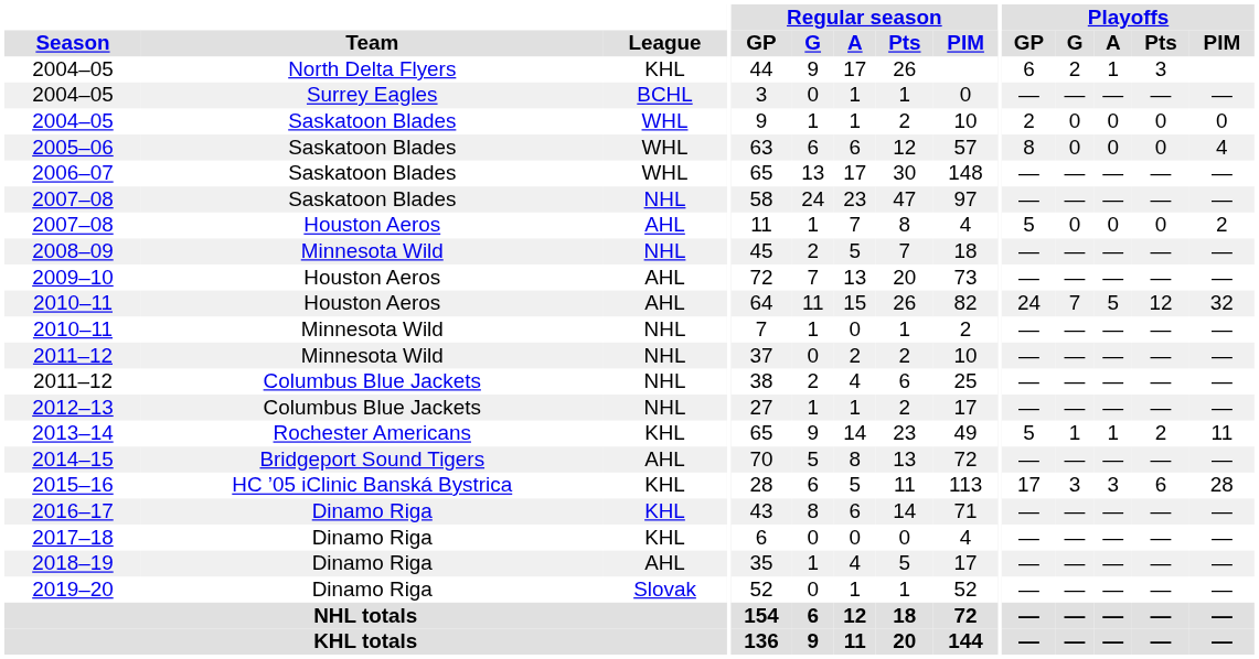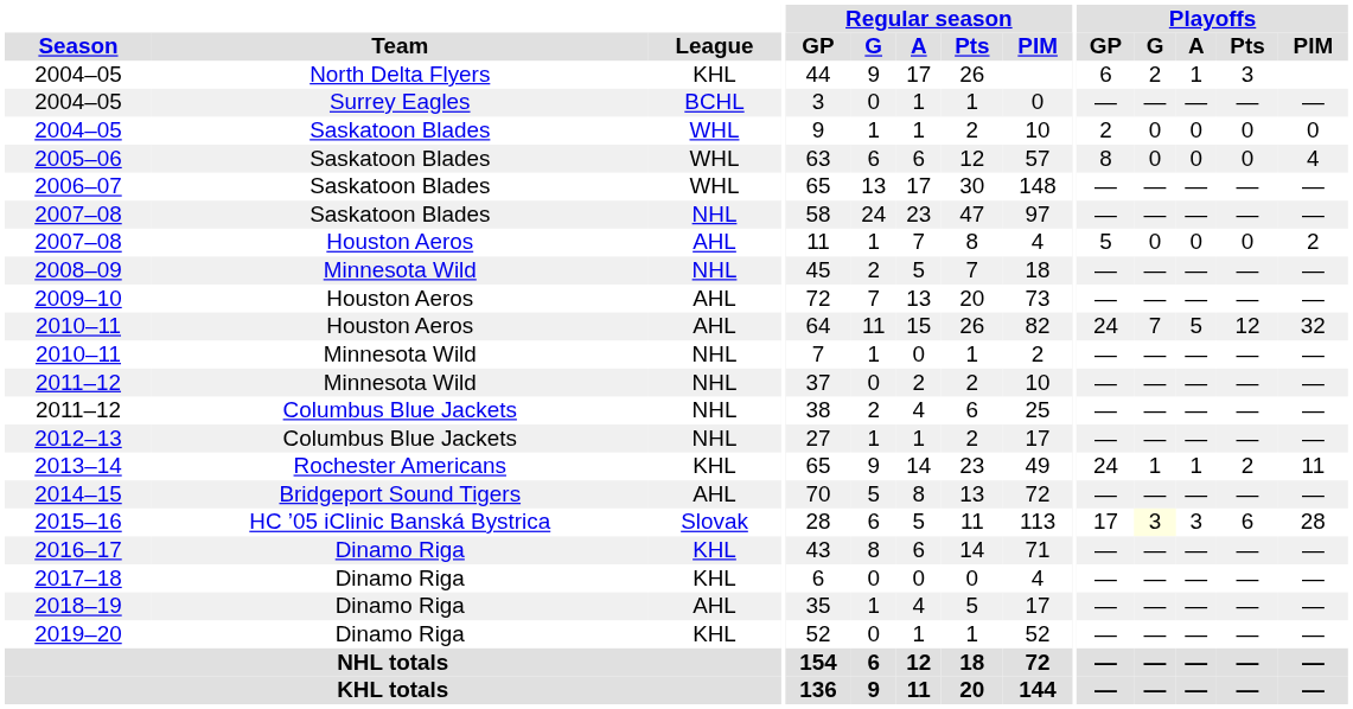 <table border="0" cellpadding="1" cellspacing="0" style="text-align:center; width:60em">
 <tr bgcolor="#e0e0e0">
 <th colspan="3" bgcolor="#ffffff"></th>
 <th rowspan="99" bgcolor="#ffffff"></th>
 <th colspan="5"><a href='#'>Regular season</a></th>
 <th rowspan="99" bgcolor="#ffffff"></th>
 <th colspan="5"><a href='#'>Playoffs</a></th>
 </tr>
 <tr bgcolor="#e0e0e0">
 <th><a href='#'>Season</a></th>
 <th>Team</th>
 <th>League</th>
 <th>GP</th>
 <th><a href='#'>G</a></th>
 <th><a href='#'>A</a></th>
 <th><a href='#'>Pts</a></th>
 <th><a href='#'>PIM</a></th>
 <th>GP</th>
 <th>G</th>
 <th>A</th>
 <th>Pts</th>
 <th>PIM</th>
 </tr>
 <tr>
 <td>2004–05</td>
 <td><a href='#'>North Delta Flyers</a></td>
 <td>KHL</td>
 <td>44</td>
 <td>9</td>
 <td>17</td>
 <td>26</td>
 <td></td>
 <td>6</td>
 <td>2</td>
 <td>1</td>
 <td>3</td>
 <td></td>
 </tr>
 <tr bgcolor="#f0f0f0">
 <td>2004–05</td>
 <td><a href='#'>Surrey Eagles</a></td>
 <td><a href='#'>BCHL</a></td>
 <td>3</td>
 <td>0</td>
 <td>1</td>
 <td>1</td>
 <td>0</td>
 <td>—</td>
 <td>—</td>
 <td>—</td>
 <td>—</td>
 <td>—</td>
 </tr>
 <tr>
 <td><a href='#'>2004–05</a></td>
 <td><a href='#'>Saskatoon Blades</a></td>
 <td><a href='#'>WHL</a></td>
 <td>9</td>
 <td>1</td>
 <td>1</td>
 <td>2</td>
 <td>10</td>
 <td>2</td>
 <td>0</td>
 <td>0</td>
 <td>0</td>
 <td>0</td>
 </tr>
 <tr bgcolor="#f0f0f0">
 <td><a href='#'>2005–06</a></td>
 <td>Saskatoon Blades</td>
 <td>WHL</td>
 <td>63</td>
 <td>6</td>
 <td>6</td>
 <td>12</td>
 <td>57</td>
 <td>8</td>
 <td>0</td>
 <td>0</td>
 <td>0</td>
 <td>4</td>
 </tr>
 <tr>
 <td><a href='#'>2006–07</a></td>
 <td>Saskatoon Blades</td>
 <td>WHL</td>
 <td>65</td>
 <td>13</td>
 <td>17</td>
 <td>30</td>
 <td>148</td>
 <td>—</td>
 <td>—</td>
 <td>—</td>
 <td>—</td>
 <td>—</td>
 </tr>
 <tr bgcolor="#f0f0f0">
 <td><a href='#'>2007–08</a></td>
 <td>Saskatoon Blades</td>
 <td><a href='#'>NHL</a></td>
 <td>58</td>
 <td>24</td>
 <td>23</td>
 <td>47</td>
 <td>97</td>
 <td>—</td>
 <td>—</td>
 <td>—</td>
 <td>—</td>
 <td>—</td>
 </tr>
 <tr>
 <td><a href='#'>2007–08</a></td>
 <td><a href='#'>Houston Aeros</a></td>
 <td><a href='#'>AHL</a></td>
 <td>11</td>
 <td>1</td>
 <td>7</td>
 <td>8</td>
 <td>4</td>
 <td>5</td>
 <td>0</td>
 <td>0</td>
 <td>0</td>
 <td>2</td>
 </tr>
 <tr bgcolor="#f0f0f0">
 <td><a href='#'>2008–09</a></td>
 <td><a href='#'>Minnesota Wild</a></td>
 <td><a href='#'>NHL</a></td>
 <td>45</td>
 <td>2</td>
 <td>5</td>
 <td>7</td>
 <td>18</td>
 <td>—</td>
 <td>—</td>
 <td>—</td>
 <td>—</td>
 <td>—</td>
 </tr>
 <tr>
 <td><a href='#'>2009–10</a></td>
 <td>Houston Aeros</td>
 <td>AHL</td>
 <td>72</td>
 <td>7</td>
 <td>13</td>
 <td>20</td>
 <td>73</td>
 <td>—</td>
 <td>—</td>
 <td>—</td>
 <td>—</td>
 <td>—</td>
 </tr>
 <tr bgcolor="#f0f0f0">
 <td><a href='#'>2010–11</a></td>
 <td>Houston Aeros</td>
 <td>AHL</td>
 <td>64</td>
 <td>11</td>
 <td>15</td>
 <td>26</td>
 <td>82</td>
 <td>24</td>
 <td>7</td>
 <td>5</td>
 <td>12</td>
 <td>32</td>
 </tr>
 <tr>
 <td><a href='#'>2010–11</a></td>
 <td>Minnesota Wild</td>
 <td>NHL</td>
 <td>7</td>
 <td>1</td>
 <td>0</td>
 <td>1</td>
 <td>2</td>
 <td>—</td>
 <td>—</td>
 <td>—</td>
 <td>—</td>
 <td>—</td>
 </tr>
 <tr bgcolor="#f0f0f0">
 <td><a href='#'>2011–12</a></td>
 <td>Minnesota Wild</td>
 <td>NHL</td>
 <td>37</td>
 <td>0</td>
 <td>2</td>
 <td>2</td>
 <td>10</td>
 <td>—</td>
 <td>—</td>
 <td>—</td>
 <td>—</td>
 <td>—</td>
 </tr>
 <tr>
 <td>2011–12</td>
 <td><a href='#'>Columbus Blue Jackets</a></td>
 <td>NHL</td>
 <td>38</td>
 <td>2</td>
 <td>4</td>
 <td>6</td>
 <td>25</td>
 <td>—</td>
 <td>—</td>
 <td>—</td>
 <td>—</td>
 <td>—</td>
 </tr>
 <tr bgcolor="#f0f0f0">
 <td><a href='#'>2012–13</a></td>
 <td>Columbus Blue Jackets</td>
 <td>NHL</td>
 <td>27</td>
 <td>1</td>
 <td>1</td>
 <td>2</td>
 <td>17</td>
 <td>—</td>
 <td>—</td>
 <td>—</td>
 <td>—</td>
 <td>—</td>
 </tr>
 <tr>
 <td><a href='#'>2013–14</a></td>
 <td><a href='#'>Rochester Americans</a></td>
 <td>KHL</td>
 <td>65</td>
 <td>9</td>
 <td>14</td>
 <td>23</td>
 <td>49</td>
-<td>5</td>
+<td>24</td>
 <td>1</td>
 <td>1</td>
 <td>2</td>
 <td>11</td>
 </tr>
 <tr bgcolor="#f0f0f0">
 <td><a href='#'>2014–15</a></td>
 <td><a href='#'>Bridgeport Sound Tigers</a></td>
 <td>AHL</td>
 <td>70</td>
 <td>5</td>
 <td>8</td>
 <td>13</td>
 <td>72</td>
 <td>—</td>
 <td>—</td>
 <td>—</td>
 <td>—</td>
 <td>—</td>
 </tr>
 <tr>
 <td><a href='#'>2015–16</a></td>
 <td><a href='#'>HC ’05 iClinic Banská Bystrica</a></td>
-<td>KHL</td>
+<td><a href='#'>Slovak</a></td>
 <td>28</td>
 <td>6</td>
 <td>5</td>
 <td>11</td>
 <td>113</td>
 <td>17</td>
-<td>3</td>
+<td style="background: lightyellow;">3</td>
 <td>3</td>
 <td>6</td>
 <td>28</td>
 </tr>
 <tr bgcolor="#f0f0f0">
 <td><a href='#'>2016–17</a></td>
 <td><a href='#'>Dinamo Riga</a></td>
 <td><a href='#'>KHL</a></td>
 <td>43</td>
 <td>8</td>
 <td>6</td>
 <td>14</td>
 <td>71</td>
 <td>—</td>
 <td>—</td>
 <td>—</td>
 <td>—</td>
 <td>—</td>
 </tr>
 <tr>
 <td><a href='#'>2017–18</a></td>
 <td>Dinamo Riga</td>
 <td>KHL</td>
 <td>6</td>
 <td>0</td>
 <td>0</td>
 <td>0</td>
 <td>4</td>
 <td>—</td>
 <td>—</td>
 <td>—</td>
 <td>—</td>
 <td>—</td>
 </tr>
 <tr bgcolor="#f0f0f0">
 <td><a href='#'>2018–19</a></td>
 <td>Dinamo Riga</td>
 <td>AHL</td>
 <td>35</td>
 <td>1</td>
 <td>4</td>
 <td>5</td>
 <td>17</td>
 <td>—</td>
 <td>—</td>
 <td>—</td>
 <td>—</td>
 <td>—</td>
 </tr>
 <tr>
 <td><a href='#'>2019–20</a></td>
 <td>Dinamo Riga</td>
-<td><a href='#'>Slovak</a></td>
+<td>KHL</td>
 <td>52</td>
 <td>0</td>
 <td>1</td>
 <td>1</td>
 <td>52</td>
 <td>—</td>
 <td>—</td>
 <td>—</td>
 <td>—</td>
 <td>—</td>
 </tr>
 <tr bgcolor="#e0e0e0">
 <th colspan="3">NHL totals</th>
 <th>154</th>
 <th>6</th>
 <th>12</th>
 <th>18</th>
 <th>72</th>
 <th>—</th>
 <th>—</th>
 <th>—</th>
 <th>—</th>
 <th>—</th>
 </tr>
 <tr bgcolor="#e0e0e0">
 <th colspan="3">KHL totals</th>
 <th>136</th>
 <th>9</th>
 <th>11</th>
 <th>20</th>
 <th>144</th>
 <th>—</th>
 <th>—</th>
 <th>—</th>
 <th>—</th>
 <th>—</th>
 </tr>
 </table>
